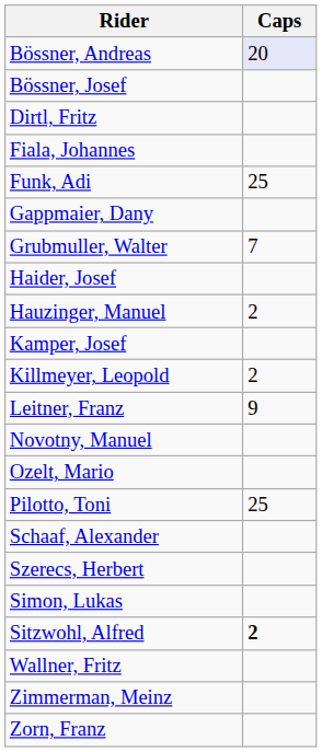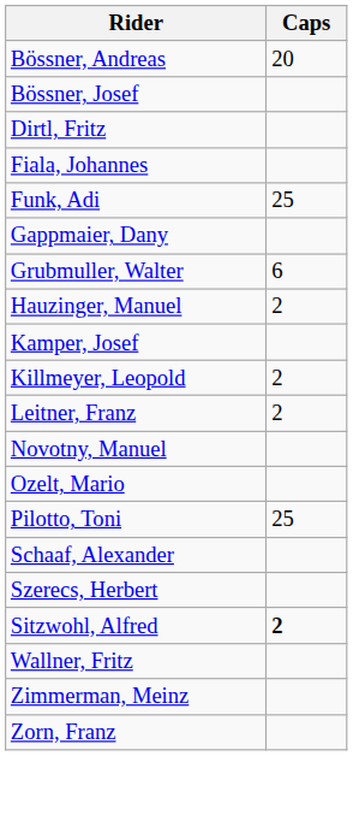 <table class="sortable wikitable">
 <tr>
 <th width="180">Rider</th>
 <th width="50">Caps</th>
 </tr>
 <tr>
 <td><a href='#'>Bössner, Andreas</a></td>
-<td style="background: lavender;">20</td>
+<td>20</td>
 </tr>
 <tr>
 <td><a href='#'>Bössner, Josef</a></td>
 <td></td>
 </tr>
 <tr>
 <td><a href='#'>Dirtl, Fritz</a></td>
 <td></td>
 </tr>
 <tr>
 <td><a href='#'>Fiala, Johannes</a></td>
 <td></td>
 </tr>
 <tr>
 <td><a href='#'>Funk, Adi</a></td>
 <td>25</td>
 </tr>
 <tr>
 <td><a href='#'>Gappmaier, Dany</a></td>
 <td></td>
 </tr>
 <tr>
 <td><a href='#'>Grubmuller, Walter</a></td>
-<td>7</td>
-</tr>
-<tr>
-<td><a href='#'>Haider, Josef</a></td>
-<td></td>
+<td>6</td>
 </tr>
 <tr>
 <td><a href='#'>Hauzinger, Manuel</a></td>
 <td>2</td>
 </tr>
 <tr>
 <td><a href='#'>Kamper, Josef</a></td>
 <td></td>
 </tr>
 <tr>
 <td><a href='#'>Killmeyer, Leopold</a></td>
 <td>2</td>
 </tr>
 <tr>
 <td><a href='#'>Leitner, Franz</a></td>
-<td>9</td>
+<td>2</td>
 </tr>
 <tr>
 <td><a href='#'>Novotny, Manuel</a></td>
 <td></td>
 </tr>
 <tr>
 <td><a href='#'>Ozelt, Mario</a></td>
 <td></td>
 </tr>
 <tr>
 <td><a href='#'>Pilotto, Toni</a></td>
 <td>25</td>
 </tr>
 <tr>
 <td><a href='#'>Schaaf, Alexander</a></td>
 <td></td>
 </tr>
 <tr>
 <td><a href='#'>Szerecs, Herbert</a></td>
 <td></td>
 </tr>
 <tr>
-<td><a href='#'>Simon, Lukas</a></td>
-<td></td>
-</tr>
-<tr>
 <td><a href='#'>Sitzwohl, Alfred</a></td>
 <td><strong>2</strong></td>
 </tr>
 <tr>
 <td><a href='#'>Wallner, Fritz</a></td>
 <td></td>
 </tr>
 <tr>
 <td><a href='#'>Zimmerman, Meinz</a></td>
 <td></td>
 </tr>
 <tr>
 <td><a href='#'>Zorn, Franz</a></td>
 <td></td>
 </tr>
 </table>
